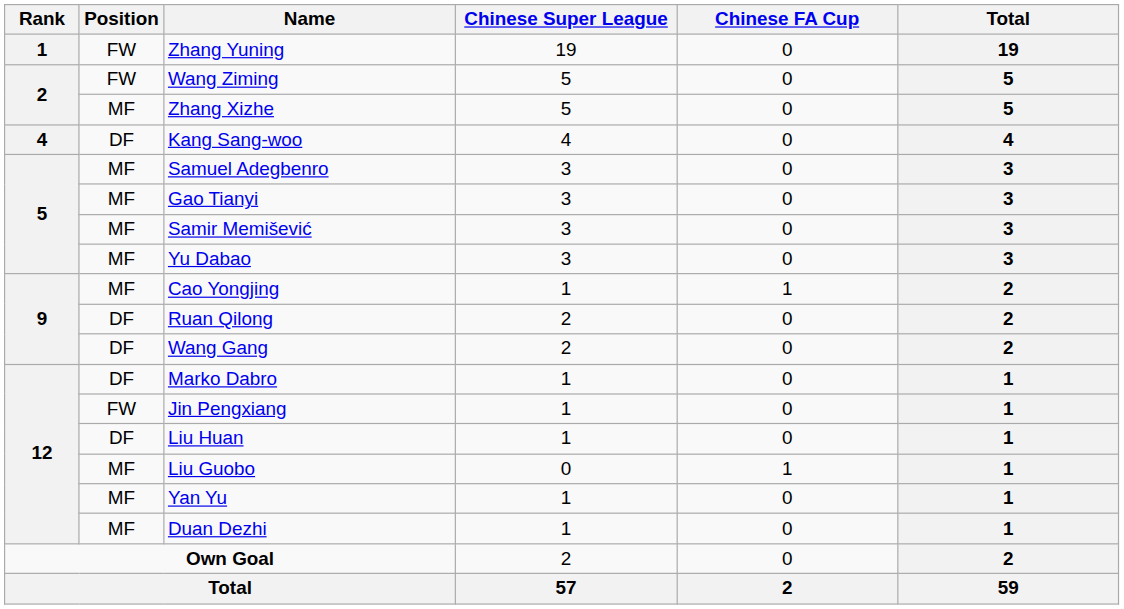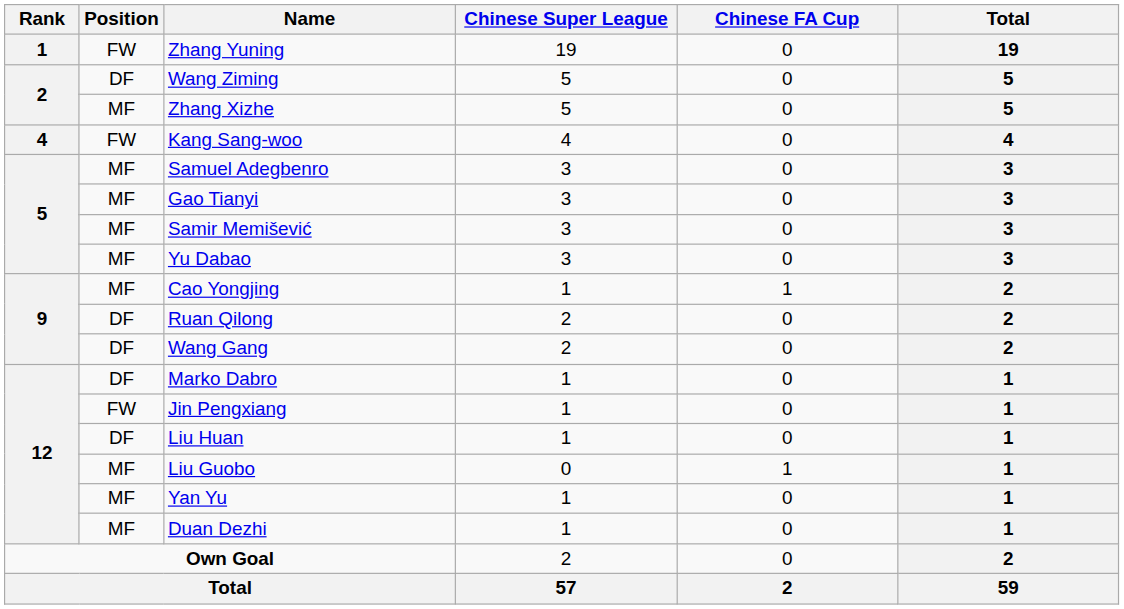 <table class="wikitable" style="text-align: center;">
 <tr>
 <th style="width:56px;">Rank</th>
 <th style="width:64px;">Position</th>
 <th style="width:240px;">Name</th>
 <th style="width:180px;"><a href='#'>Chinese Super League</a></th>
 <th style="width:180px;"><a href='#'>Chinese FA Cup</a></th>
 <th style="width:180px;"><strong>Total</strong></th>
 </tr>
 <tr>
 <th>1</th>
 <td>FW</td>
 <td align="left"> <a href='#'>Zhang Yuning</a></td>
 <td>19</td>
 <td>0</td>
 <th>19</th>
 </tr>
 <tr>
 <th rowspan="2">2</th>
-<td>FW</td>
+<td>DF</td>
 <td align="left"> <a href='#'>Wang Ziming</a></td>
 <td>5</td>
 <td>0</td>
 <th>5</th>
 </tr>
 <tr>
 <td>MF</td>
 <td align="left"> <a href='#'>Zhang Xizhe</a></td>
 <td>5</td>
 <td>0</td>
 <th>5</th>
 </tr>
 <tr>
 <th>4</th>
-<td>DF</td>
+<td>FW</td>
 <td align="left"> <a href='#'>Kang Sang-woo</a></td>
 <td>4</td>
 <td>0</td>
 <th>4</th>
 </tr>
 <tr>
 <th rowspan="4">5</th>
 <td>MF</td>
 <td align="left"> <a href='#'>Samuel Adegbenro</a></td>
 <td>3</td>
 <td>0</td>
 <th>3</th>
 </tr>
 <tr>
 <td>MF</td>
 <td align="left"> <a href='#'>Gao Tianyi</a></td>
 <td>3</td>
 <td>0</td>
 <th>3</th>
 </tr>
 <tr>
 <td>MF</td>
 <td align="left"> <a href='#'>Samir Memišević</a></td>
 <td>3</td>
 <td>0</td>
 <th>3</th>
 </tr>
 <tr>
 <td>MF</td>
 <td align="left"> <a href='#'>Yu Dabao</a></td>
 <td>3</td>
 <td>0</td>
 <th>3</th>
 </tr>
 <tr>
 <th rowspan="3">9</th>
 <td>MF</td>
 <td align="left"> <a href='#'>Cao Yongjing</a></td>
 <td>1</td>
 <td>1</td>
 <th>2</th>
 </tr>
 <tr>
 <td>DF</td>
 <td align="left"> <a href='#'>Ruan Qilong</a></td>
 <td>2</td>
 <td>0</td>
 <th>2</th>
 </tr>
 <tr>
 <td>DF</td>
 <td align="left"> <a href='#'>Wang Gang</a></td>
 <td>2</td>
 <td>0</td>
 <th>2</th>
 </tr>
 <tr>
 <th rowspan="6">12</th>
 <td>DF</td>
 <td align="left"> <a href='#'>Marko Dabro</a></td>
 <td>1</td>
 <td>0</td>
 <th>1</th>
 </tr>
 <tr>
 <td>FW</td>
 <td align="left"> <a href='#'>Jin Pengxiang</a></td>
 <td>1</td>
 <td>0</td>
 <th>1</th>
 </tr>
 <tr>
 <td>DF</td>
 <td align="left"> <a href='#'>Liu Huan</a></td>
 <td>1</td>
 <td>0</td>
 <th>1</th>
 </tr>
 <tr>
 <td>MF</td>
 <td align="left"> <a href='#'>Liu Guobo</a></td>
 <td>0</td>
 <td>1</td>
 <th>1</th>
 </tr>
 <tr>
 <td>MF</td>
 <td align="left"> <a href='#'>Yan Yu</a></td>
 <td>1</td>
 <td>0</td>
 <th>1</th>
 </tr>
 <tr>
 <td>MF</td>
 <td align="left"> <a href='#'>Duan Dezhi</a></td>
 <td>1</td>
 <td>0</td>
 <th>1</th>
 </tr>
 <tr>
 <td colspan="3"><strong>Own Goal</strong></td>
 <td>2</td>
 <td>0</td>
 <th>2</th>
 </tr>
 <tr>
 <th colspan="3"><strong>Total</strong></th>
 <th>57</th>
 <th>2</th>
 <th>59</th>
 </tr>
 </table>
